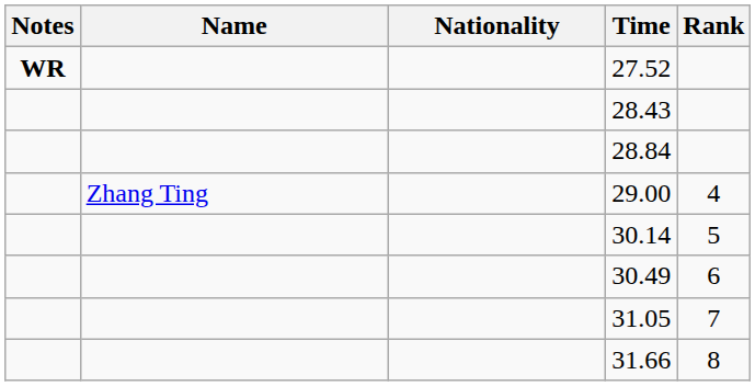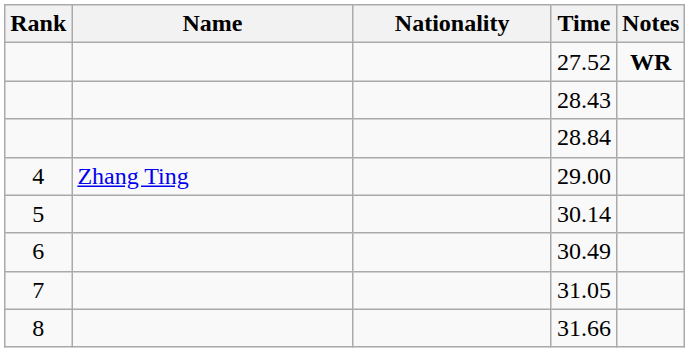 <table class="wikitable sortable" style="text-align:center">
 <tr>
-<th>Notes</th>
+<th>Rank</th>
 <th style="width:180px">Name</th>
 <th style="width:125px">Nationality</th>
 <th>Time</th>
-<th>Rank</th>
+<th>Notes</th>
 </tr>
 <tr>
-<td><strong>WR</strong></td>
+<td></td>
 <td style="text-align:left;"></td>
 <td style="text-align:left;"></td>
 <td>27.52</td>
-<td></td>
+<td><strong>WR</strong></td>
 </tr>
 <tr>
 <td></td>
 <td style="text-align:left;"></td>
 <td style="text-align:left;"></td>
 <td>28.43</td>
 <td></td>
 </tr>
 <tr>
 <td></td>
 <td style="text-align:left;"></td>
 <td style="text-align:left;"></td>
 <td>28.84</td>
 <td></td>
 </tr>
 <tr>
-<td></td>
+<td>4</td>
 <td style="text-align:left;"><a href='#'>Zhang Ting</a></td>
 <td style="text-align:left;"></td>
 <td>29.00</td>
-<td>4</td>
+<td></td>
 </tr>
 <tr>
-<td></td>
+<td>5</td>
 <td style="text-align:left;"></td>
 <td style="text-align:left;"></td>
 <td>30.14</td>
-<td>5</td>
+<td></td>
 </tr>
 <tr>
-<td></td>
+<td>6</td>
 <td style="text-align:left;"></td>
 <td style="text-align:left;"></td>
 <td>30.49</td>
-<td>6</td>
+<td></td>
 </tr>
 <tr>
-<td></td>
+<td>7</td>
 <td style="text-align:left;"></td>
 <td style="text-align:left;"></td>
 <td>31.05</td>
-<td>7</td>
+<td></td>
 </tr>
 <tr>
-<td></td>
+<td>8</td>
 <td style="text-align:left;"></td>
 <td style="text-align:left;"></td>
 <td>31.66</td>
-<td>8</td>
+<td></td>
 </tr>
 </table>
